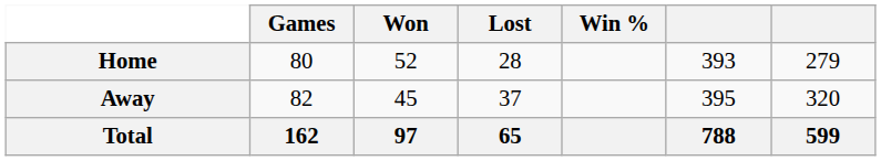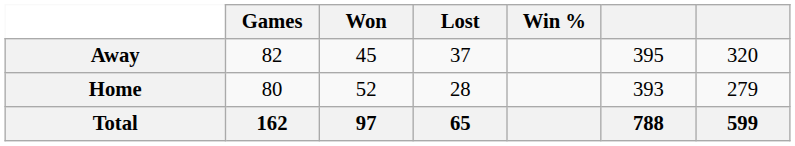 <table class="wikitable" style="font-size:95%; text-align:center; width:38em; border:0;margin:0.5em auto;">
 <tr>
 <td width="28%" style="background:#fff;border:0;"></td>
 <th width="12%">Games</th>
 <th width="12%">Won</th>
 <th width="12%">Lost</th>
 <th width="12%">Win %</th>
 <th width="12%"></th>
 <th width="12%"></th>
 </tr>
 <tr>
+<th>Away</th>
+<td>82</td>
+<td>45</td>
+<td>37</td>
+<td></td>
+<td>395</td>
+<td>320</td>
+</tr>
+<tr>
 <th>Home</th>
 <td>80</td>
 <td>52</td>
 <td>28</td>
 <td></td>
 <td>393</td>
 <td>279</td>
-</tr>
-<tr>
-<th>Away</th>
-<td>82</td>
-<td>45</td>
-<td>37</td>
-<td></td>
-<td>395</td>
-<td>320</td>
 </tr>
 <tr>
 <th>Total</th>
 <th>162</th>
 <th>97</th>
 <th>65</th>
 <th></th>
 <th>788</th>
 <th>599</th>
 </tr>
 </table>
